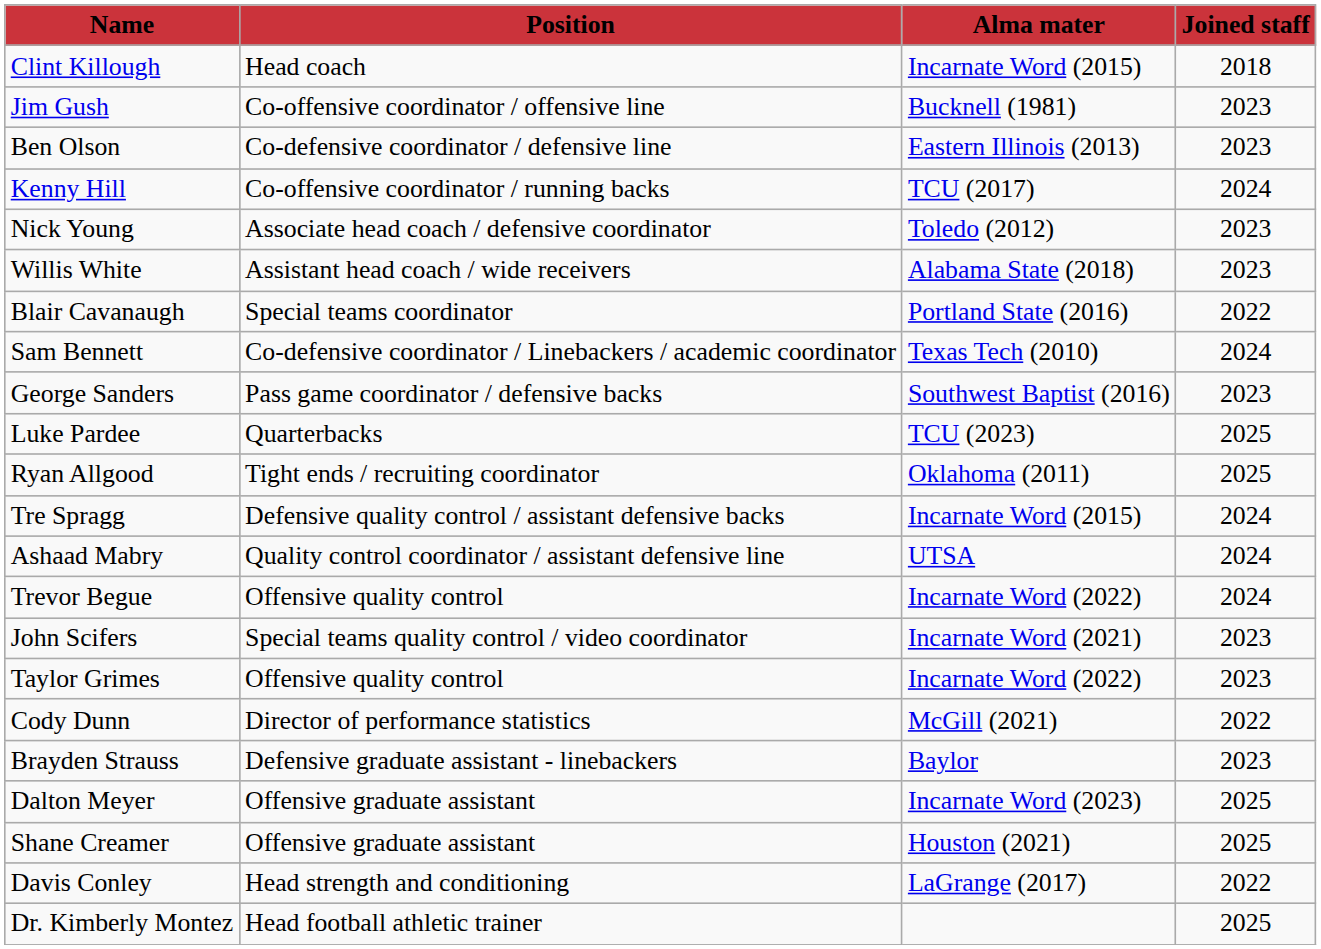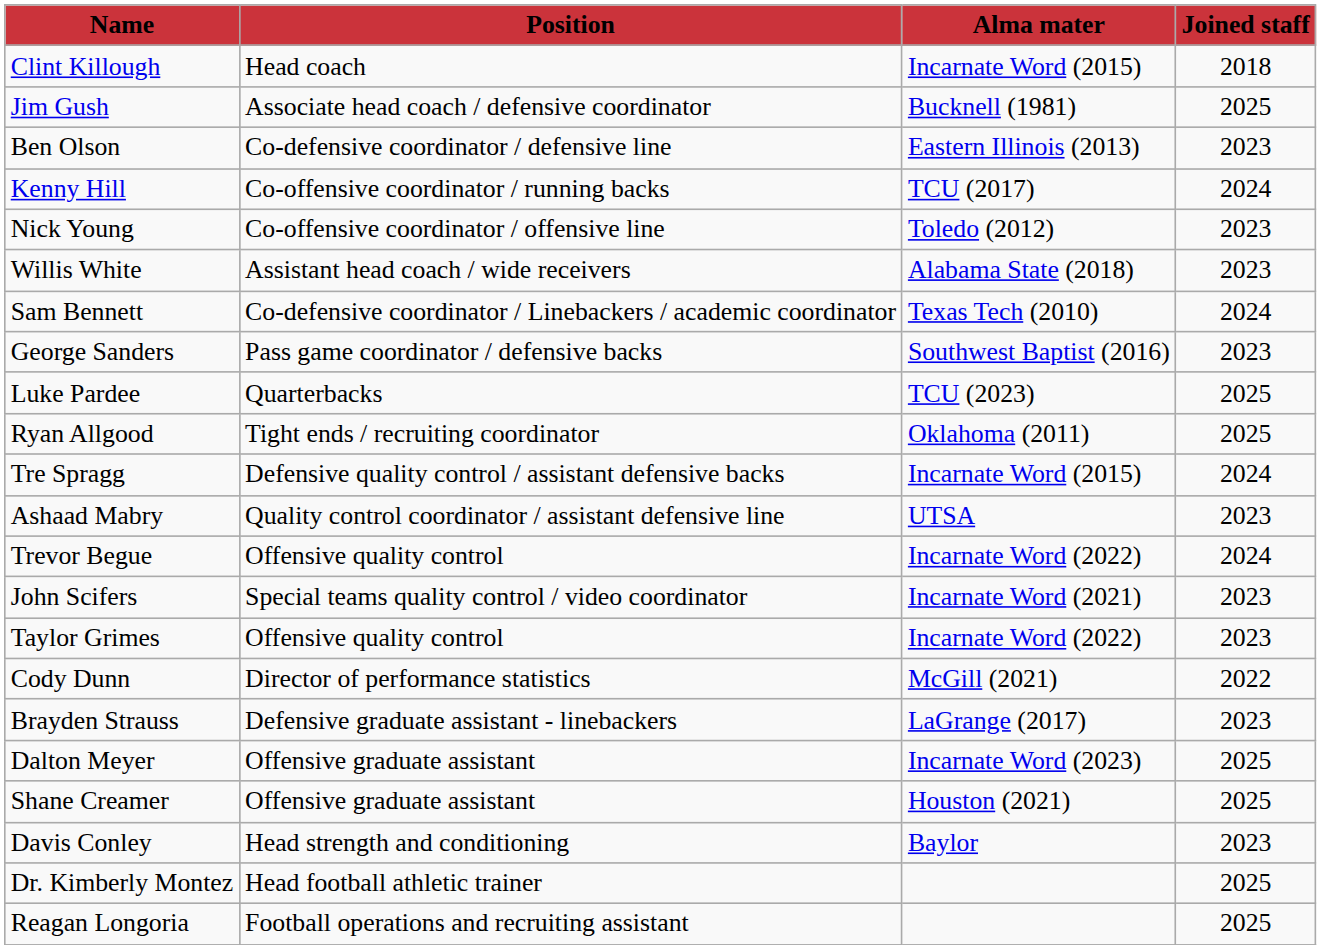 <table class="wikitable">
 <tr style="background:#CB333B; text-align:center;font-size:100%;">
 <td><span><strong>Name</strong> </span></td>
 <td><span><strong>Position</strong> </span></td>
 <td><span><strong>Alma mater</strong></span></td>
 <td><span><strong>Joined staff</strong></span></td>
 </tr>
 <tr>
 <td><a href='#'>Clint Killough</a></td>
 <td>Head coach</td>
 <td><a href='#'>Incarnate Word</a> (2015)</td>
 <td align=center>2018</td>
 </tr>
 <tr>
 <td><a href='#'>Jim Gush</a></td>
-<td>Co-offensive coordinator / offensive line</td>
+<td>Associate head coach / defensive coordinator</td>
 <td><a href='#'>Bucknell</a> (1981)</td>
-<td align=center>2023</td>
+<td align=center>2025</td>
 </tr>
 <tr>
 <td>Ben Olson</td>
 <td>Co-defensive coordinator / defensive line</td>
 <td><a href='#'>Eastern Illinois</a> (2013)</td>
 <td align=center>2023</td>
 </tr>
 <tr>
 <td><a href='#'>Kenny Hill</a></td>
 <td>Co-offensive coordinator / running backs</td>
 <td><a href='#'>TCU</a> (2017)</td>
 <td align=center>2024</td>
 </tr>
 <tr>
 <td>Nick Young</td>
-<td>Associate head coach / defensive coordinator</td>
+<td>Co-offensive coordinator / offensive line</td>
 <td><a href='#'>Toledo</a> (2012)</td>
 <td align=center>2023</td>
 </tr>
 <tr>
 <td>Willis White</td>
 <td>Assistant head coach / wide receivers</td>
 <td><a href='#'>Alabama State</a> (2018)</td>
 <td align=center>2023</td>
-</tr>
-<tr>
-<td>Blair Cavanaugh</td>
-<td>Special teams coordinator</td>
-<td><a href='#'>Portland State</a> (2016)</td>
-<td align=center>2022</td>
 </tr>
 <tr>
 <td>Sam Bennett</td>
 <td>Co-defensive coordinator / Linebackers / academic coordinator</td>
 <td><a href='#'>Texas Tech</a> (2010)</td>
 <td align=center>2024</td>
 </tr>
 <tr>
 <td>George Sanders</td>
 <td>Pass game coordinator / defensive backs</td>
 <td><a href='#'>Southwest Baptist</a> (2016)</td>
 <td align=center>2023</td>
 </tr>
 <tr>
 <td>Luke Pardee</td>
 <td>Quarterbacks</td>
 <td><a href='#'>TCU</a> (2023)</td>
 <td align=center>2025</td>
 </tr>
 <tr>
 <td>Ryan Allgood</td>
 <td>Tight ends / recruiting coordinator</td>
 <td><a href='#'>Oklahoma</a> (2011)</td>
 <td align=center>2025</td>
 </tr>
 <tr>
 <td>Tre Spragg</td>
 <td>Defensive quality control / assistant defensive backs</td>
 <td><a href='#'>Incarnate Word</a> (2015)</td>
 <td align=center>2024</td>
 </tr>
 <tr>
 <td>Ashaad Mabry</td>
 <td>Quality control coordinator / assistant defensive line</td>
 <td><a href='#'>UTSA</a></td>
-<td align=center>2024</td>
+<td align=center>2023</td>
 </tr>
 <tr>
 <td>Trevor Begue</td>
 <td>Offensive quality control</td>
 <td><a href='#'>Incarnate Word</a> (2022)</td>
 <td align=center>2024</td>
 </tr>
 <tr>
 <td>John Scifers</td>
 <td>Special teams quality control / video coordinator</td>
 <td><a href='#'>Incarnate Word</a> (2021)</td>
 <td align=center>2023</td>
 </tr>
 <tr>
 <td>Taylor Grimes</td>
 <td>Offensive quality control</td>
 <td><a href='#'>Incarnate Word</a> (2022)</td>
 <td align=center>2023</td>
 </tr>
 <tr>
 <td>Cody Dunn</td>
 <td>Director of performance statistics</td>
 <td><a href='#'>McGill</a> (2021)</td>
 <td align=center>2022</td>
 </tr>
 <tr>
 <td>Brayden Strauss</td>
 <td>Defensive graduate assistant - linebackers</td>
-<td><a href='#'>Baylor</a></td>
+<td><a href='#'>LaGrange</a> (2017)</td>
 <td align=center>2023</td>
 </tr>
 <tr>
 <td>Dalton Meyer</td>
 <td>Offensive graduate assistant</td>
 <td><a href='#'>Incarnate Word</a> (2023)</td>
 <td align=center>2025</td>
 </tr>
 <tr>
 <td>Shane Creamer</td>
 <td>Offensive graduate assistant</td>
 <td><a href='#'>Houston</a> (2021)</td>
 <td align=center>2025</td>
 </tr>
 <tr>
 <td>Davis Conley</td>
 <td>Head strength and conditioning</td>
-<td><a href='#'>LaGrange</a> (2017)</td>
-<td align=center>2022</td>
+<td><a href='#'>Baylor</a></td>
+<td align=center>2023</td>
 </tr>
 <tr>
 <td>Dr. Kimberly Montez</td>
 <td>Head football athletic trainer</td>
 <td></td>
 <td align=center>2025</td>
 </tr>
 <tr>
+<td>Reagan Longoria</td>
+<td>Football operations and recruiting assistant</td>
+<td></td>
+<td align=center>2025</td>
+</tr>
+<tr>
 </tr>
 </table>
